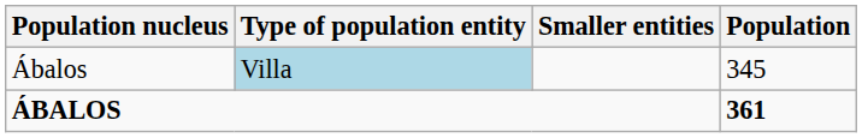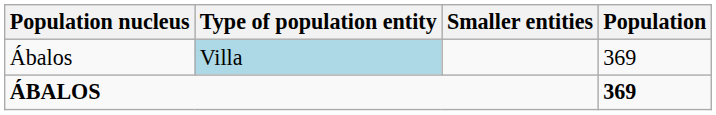 <table class="wikitable" border="1">
 <tr style="background:#efefef;">
 <th>Population nucleus</th>
 <th>Type of population entity</th>
 <th>Smaller entities</th>
 <th>Population</th>
 </tr>
 <tr>
 <td>Ábalos</td>
 <td style="background: lightblue;">Villa</td>
 <td></td>
-<td>345</td>
+<td>369</td>
 </tr>
 <tr>
 <td colspan=3><strong>ÁBALOS</strong></td>
-<td><strong>361</strong></td>
+<td><strong>369</strong></td>
 </tr>
 </table>
